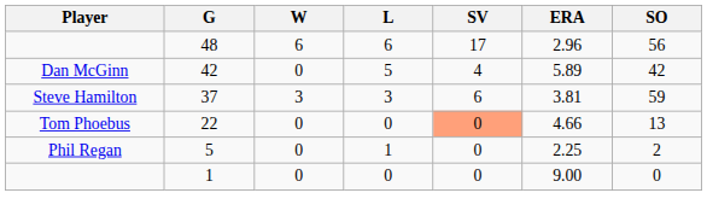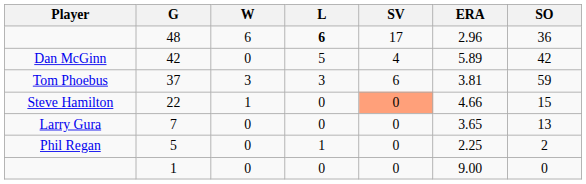 <table class="wikitable sortable">
 <tr>
 <th bgcolor="#DDDDFF" width="16%">Player</th>
 <th bgcolor="#DDDDFF" width="9%">G</th>
 <th bgcolor="#DDDDFF" width="9%">W</th>
 <th bgcolor="#DDDDFF" width="9%">L</th>
 <th bgcolor="#DDDDFF" width="9%">SV</th>
 <th bgcolor="#DDDDFF" width="9%">ERA</th>
 <th bgcolor="#DDDDFF" width="9%">SO</th>
 </tr>
 <tr align="center">
 <td></td>
 <td>48</td>
 <td>6</td>
-<td>6</td>
+<td><strong>6</strong></td>
 <td>17</td>
 <td>2.96</td>
-<td>56</td>
+<td>36</td>
 </tr>
 <tr align="center">
 <td><a href='#'>Dan McGinn</a></td>
 <td>42</td>
 <td>0</td>
 <td>5</td>
 <td>4</td>
 <td>5.89</td>
 <td>42</td>
 </tr>
 <tr align="center">
-<td><a href='#'>Steve Hamilton</a></td>
+<td><a href='#'>Tom Phoebus</a></td>
 <td>37</td>
 <td>3</td>
 <td>3</td>
 <td>6</td>
 <td>3.81</td>
 <td>59</td>
 </tr>
 <tr align="center">
-<td><a href='#'>Tom Phoebus</a></td>
+<td><a href='#'>Steve Hamilton</a></td>
 <td>22</td>
-<td>0</td>
+<td>1</td>
 <td>0</td>
 <td style="background: lightsalmon;">0</td>
 <td>4.66</td>
+<td>15</td>
+</tr>
+<tr align="center">
+<td><a href='#'>Larry Gura</a></td>
+<td>7</td>
+<td>0</td>
+<td>0</td>
+<td>0</td>
+<td>3.65</td>
 <td>13</td>
 </tr>
 <tr align="center">
 <td><a href='#'>Phil Regan</a></td>
 <td>5</td>
 <td>0</td>
 <td>1</td>
 <td>0</td>
 <td>2.25</td>
 <td>2</td>
 </tr>
 <tr align="center">
 <td></td>
 <td>1</td>
 <td>0</td>
 <td>0</td>
 <td>0</td>
 <td>9.00</td>
 <td>0</td>
 </tr>
 </table>
